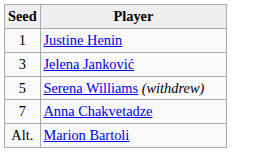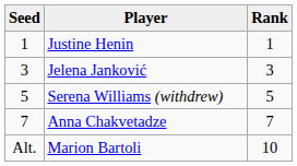 <table class="wikitable" style="text-align: center; font-size:90%">
 <tr>
 <th width=20 style="background:#EFEFEF">Seed</th>
 <th width=180 style="background:#EFEFEF">Player</th>
+<th width=20 style="background:#EFEFEF">Rank</th>
 </tr>
 <tr>
 <td>1</td>
 <td style="text-align:left;"> <a href='#'>Justine Henin</a></td>
+<td>1</td>
 </tr>
 <tr>
 <td>3</td>
 <td style="text-align:left;"> <a href='#'>Jelena Janković</a></td>
+<td>3</td>
 </tr>
 <tr>
 <td>5</td>
 <td style="text-align:left;"> <a href='#'>Serena Williams</a> <em>(withdrew)</em></td>
+<td>5</td>
 </tr>
 <tr>
 <td>7</td>
 <td style="text-align:left;"> <a href='#'>Anna Chakvetadze</a></td>
+<td>7</td>
 </tr>
 <tr>
 <td>Alt.</td>
 <td style="text-align:left;"> <a href='#'>Marion Bartoli</a></td>
+<td>10</td>
 </tr>
 </table>
